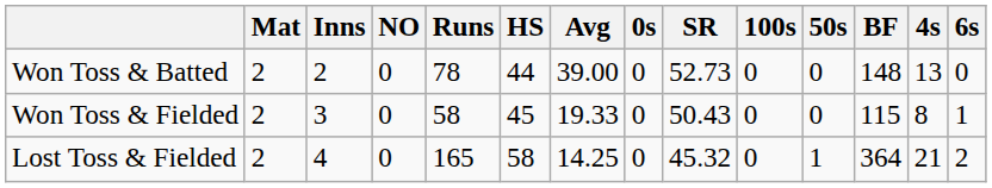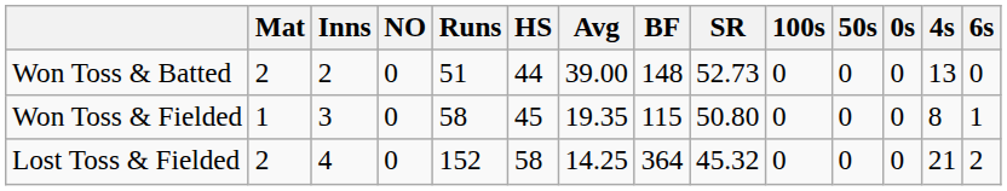 <table class="wikitable">
 <tr>
 <th></th>
 <th>Mat</th>
 <th>Inns</th>
 <th>NO</th>
 <th>Runs</th>
 <th>HS</th>
 <th>Avg</th>
-<th>0s</th>
+<th>BF</th>
 <th>SR</th>
 <th>100s</th>
 <th>50s</th>
-<th>BF</th>
+<th>0s</th>
 <th>4s</th>
 <th>6s</th>
 </tr>
 <tr>
 <td>Won Toss & Batted</td>
 <td>2</td>
 <td>2</td>
 <td>0</td>
-<td>78</td>
+<td>51</td>
 <td>44</td>
 <td>39.00</td>
-<td>0</td>
+<td>148</td>
 <td>52.73</td>
 <td>0</td>
 <td>0</td>
-<td>148</td>
+<td>0</td>
 <td>13</td>
 <td>0</td>
 </tr>
 <tr>
 <td>Won Toss & Fielded</td>
-<td>2</td>
+<td>1</td>
 <td>3</td>
 <td>0</td>
 <td>58</td>
 <td>45</td>
-<td>19.33</td>
-<td>0</td>
-<td>50.43</td>
+<td>19.35</td>
+<td>115</td>
+<td>50.80</td>
 <td>0</td>
 <td>0</td>
-<td>115</td>
+<td>0</td>
 <td>8</td>
 <td>1</td>
 </tr>
 <tr>
 <td>Lost Toss & Fielded</td>
 <td>2</td>
 <td>4</td>
 <td>0</td>
-<td>165</td>
+<td>152</td>
 <td>58</td>
 <td>14.25</td>
-<td>0</td>
+<td>364</td>
 <td>45.32</td>
 <td>0</td>
-<td>1</td>
-<td>364</td>
+<td>0</td>
+<td>0</td>
 <td>21</td>
 <td>2</td>
 </tr>
 </table>
